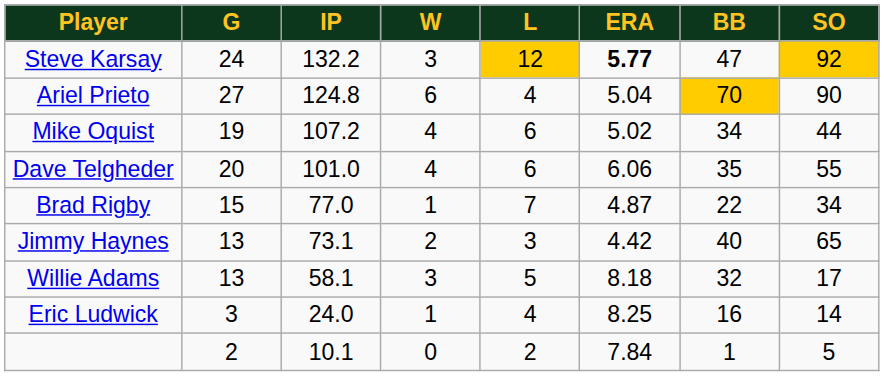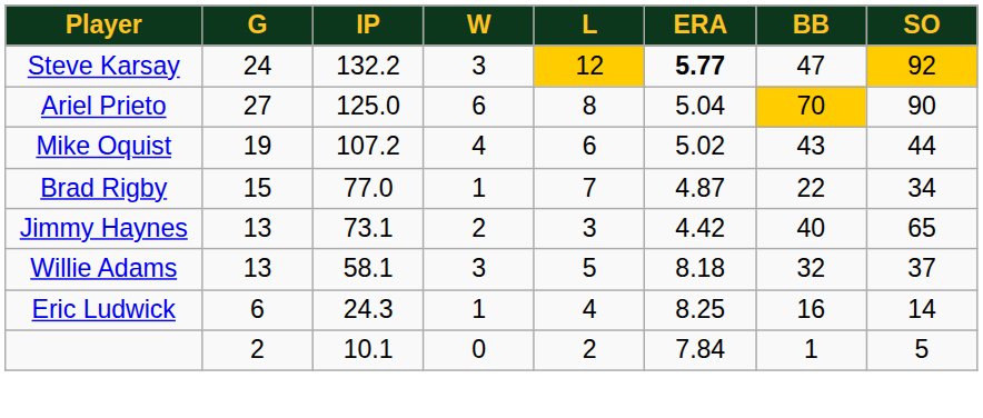 <table class="wikitable sortable">
 <tr>
 <th style="background:#0C371D;color:#ffc322;" width="16%">Player</th>
 <th style="background:#0C371D;color:#ffc322;" width="9%">G</th>
 <th style="background:#0C371D;color:#ffc322;" width="9%">IP</th>
 <th style="background:#0C371D;color:#ffc322;" width="9%">W</th>
 <th style="background:#0C371D;color:#ffc322;" width="9%">L</th>
 <th style="background:#0C371D;color:#ffc322;" width="9%">ERA</th>
 <th style="background:#0C371D;color:#ffc322;" width="9%">BB</th>
 <th style="background:#0C371D;color:#ffc322;" width="9%">SO</th>
 </tr>
 <tr align="center">
 <td><a href='#'>Steve Karsay</a></td>
 <td>24</td>
 <td>132.2</td>
 <td>3</td>
 <td bgcolor="#FFCC00">12</td>
 <td><strong>5.77</strong></td>
 <td>47</td>
 <td bgcolor="#FFCC00">92</td>
 </tr>
 <tr align="center">
 <td><a href='#'>Ariel Prieto</a></td>
 <td>27</td>
-<td>124.8</td>
+<td>125.0</td>
 <td>6</td>
-<td>4</td>
+<td>8</td>
 <td>5.04</td>
 <td bgcolor="#FFCC00">70</td>
 <td>90</td>
 </tr>
 <tr align="center">
 <td><a href='#'>Mike Oquist</a></td>
 <td>19</td>
 <td>107.2</td>
 <td>4</td>
 <td>6</td>
 <td>5.02</td>
-<td>34</td>
+<td>43</td>
 <td>44</td>
-</tr>
-<tr align=center>
-<td><a href='#'>Dave Telgheder</a></td>
-<td>20</td>
-<td>101.0</td>
-<td>4</td>
-<td>6</td>
-<td>6.06</td>
-<td>35</td>
-<td>55</td>
 </tr>
 <tr align=center>
 <td><a href='#'>Brad Rigby</a></td>
 <td>15</td>
 <td>77.0</td>
 <td>1</td>
 <td>7</td>
 <td>4.87</td>
 <td>22</td>
 <td>34</td>
 </tr>
 <tr align=center>
 <td><a href='#'>Jimmy Haynes</a></td>
 <td>13</td>
 <td>73.1</td>
 <td>2</td>
 <td>3</td>
 <td>4.42</td>
 <td>40</td>
 <td>65</td>
 </tr>
 <tr align=center>
 <td><a href='#'>Willie Adams</a></td>
 <td>13</td>
 <td>58.1</td>
 <td>3</td>
 <td>5</td>
 <td>8.18</td>
 <td>32</td>
-<td>17</td>
+<td>37</td>
 </tr>
 <tr align=center>
 <td><a href='#'>Eric Ludwick</a></td>
-<td>3</td>
-<td>24.0</td>
+<td>6</td>
+<td>24.3</td>
 <td>1</td>
 <td>4</td>
 <td>8.25</td>
 <td>16</td>
 <td>14</td>
 </tr>
 <tr align=center>
 <td></td>
 <td>2</td>
 <td>10.1</td>
 <td>0</td>
 <td>2</td>
 <td>7.84</td>
 <td>1</td>
 <td>5</td>
 </tr>
 </table>
